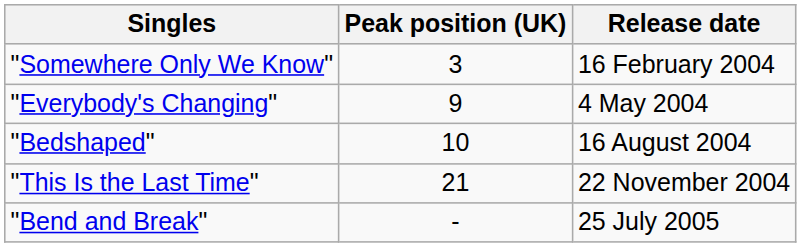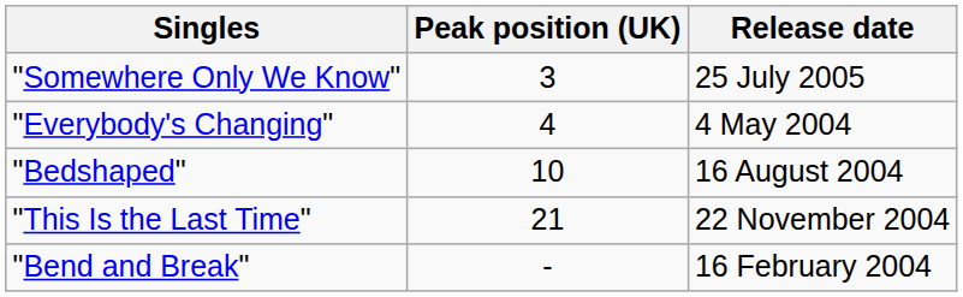 <table class="wikitable">
 <tr>
 <th>Singles</th>
 <th>Peak position (UK)</th>
 <th>Release date</th>
 </tr>
 <tr>
 <td>"<a href='#'>Somewhere Only We Know</a>"</td>
 <td style="text-align:center;">3</td>
-<td>16 February 2004</td>
+<td>25 July 2005</td>
 </tr>
 <tr>
 <td>"<a href='#'>Everybody's Changing</a>"</td>
-<td style="text-align:center;">9</td>
+<td style="text-align:center;">4</td>
 <td>4 May 2004</td>
 </tr>
 <tr>
 <td>"<a href='#'>Bedshaped</a>"</td>
 <td style="text-align:center;">10</td>
 <td>16 August 2004</td>
 </tr>
 <tr>
 <td>"<a href='#'>This Is the Last Time</a>"</td>
 <td style="text-align:center;">21</td>
 <td>22 November 2004</td>
 </tr>
 <tr>
 <td>"<a href='#'>Bend and Break</a>"</td>
 <td style="text-align:center;">-</td>
-<td>25 July 2005</td>
+<td>16 February 2004</td>
 </tr>
 </table>
